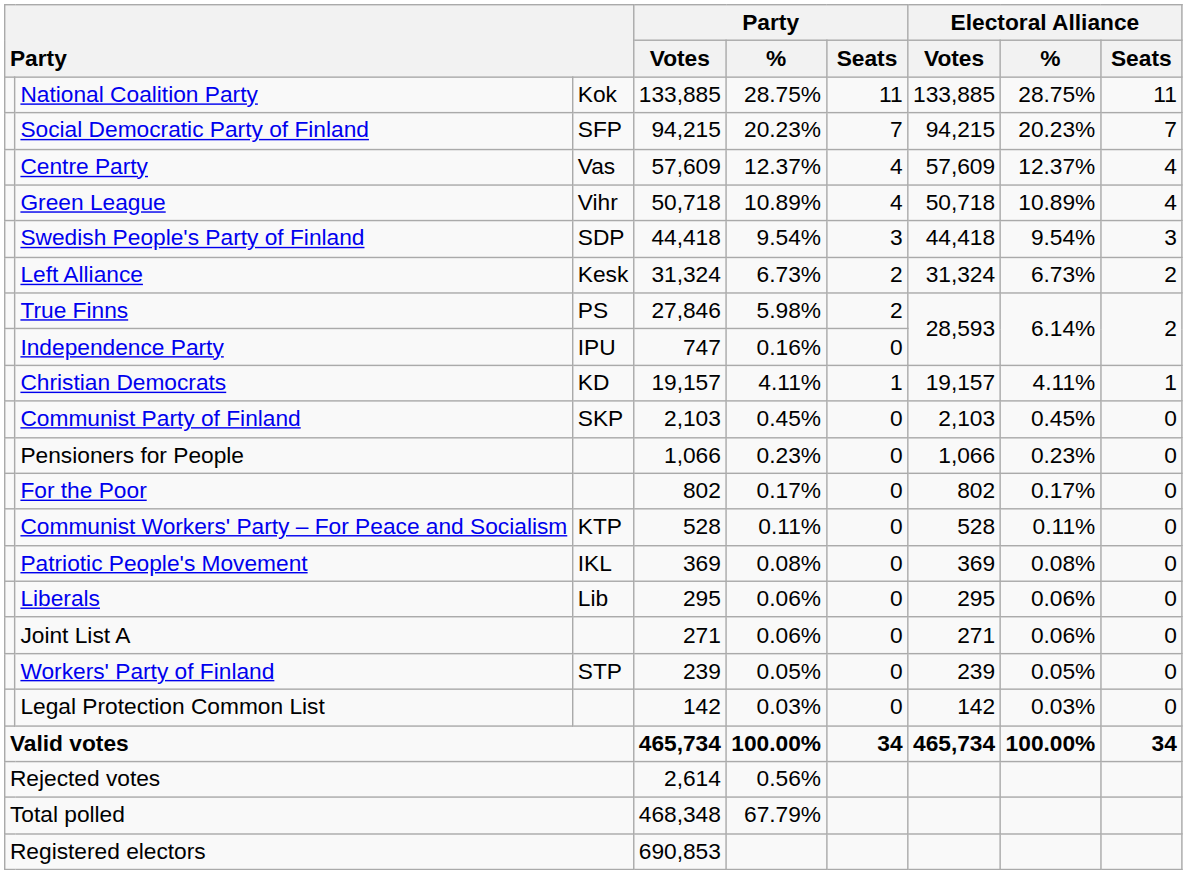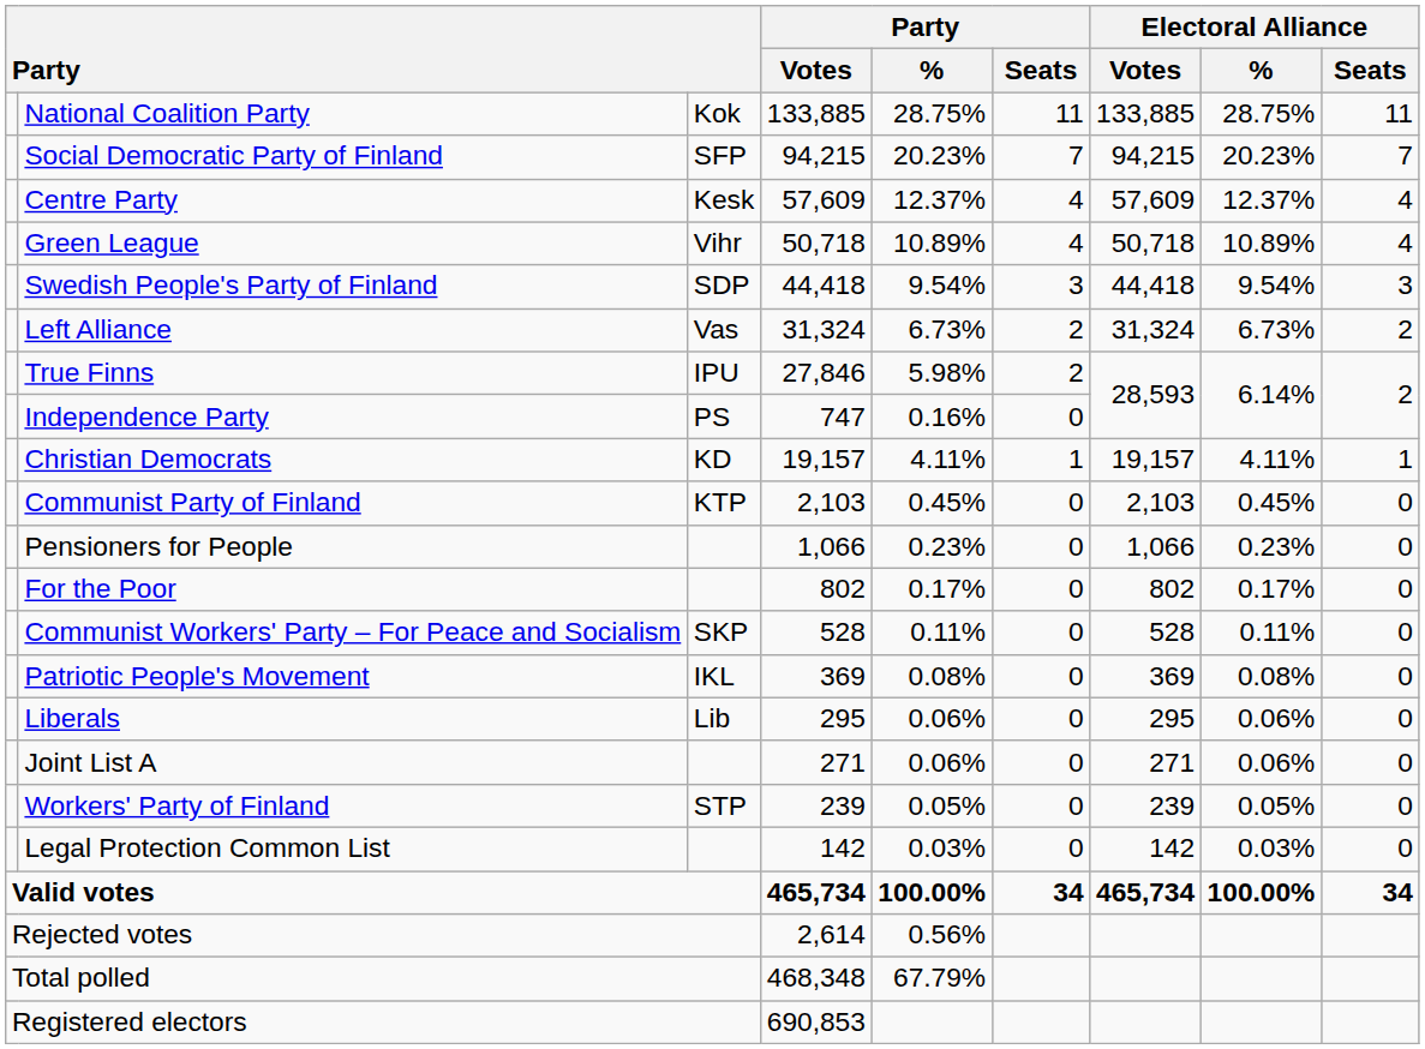 <table class="wikitable" border="1" style="text-align:right;">
 <tr>
 <th style="text-align:left;" valign=bottom rowspan=2 colspan=3>Party</th>
 <th colspan=3>Party</th>
 <th colspan=3>Electoral Alliance</th>
 </tr>
 <tr>
 <th align=center valign=bottom width="50">Votes</th>
 <th align=center valign=bottom width="50">%</th>
 <th align=center valign=bottom width="50">Seats</th>
 <th align=center valign=bottom width="50">Votes</th>
 <th align=center valign=bottom width="50">%</th>
 <th align=center valign=bottom width="50">Seats</th>
 </tr>
 <tr>
 <td></td>
 <td align=left><a href='#'>National Coalition Party</a></td>
 <td align=left>Kok</td>
 <td>133,885</td>
 <td>28.75%</td>
 <td>11</td>
 <td>133,885</td>
 <td>28.75%</td>
 <td>11</td>
 </tr>
 <tr>
 <td></td>
 <td align=left style="white-space: nowrap;"><a href='#'>Social Democratic Party of Finland</a></td>
 <td align=left>SFP</td>
 <td>94,215</td>
 <td>20.23%</td>
 <td>7</td>
 <td>94,215</td>
 <td>20.23%</td>
 <td>7</td>
 </tr>
 <tr>
 <td></td>
 <td align=left><a href='#'>Centre Party</a></td>
-<td align=left>Vas</td>
+<td align=left>Kesk</td>
 <td>57,609</td>
 <td>12.37%</td>
 <td>4</td>
 <td>57,609</td>
 <td>12.37%</td>
 <td>4</td>
 </tr>
 <tr>
 <td></td>
 <td align=left><a href='#'>Green League</a></td>
 <td align=left>Vihr</td>
 <td>50,718</td>
 <td>10.89%</td>
 <td>4</td>
 <td>50,718</td>
 <td>10.89%</td>
 <td>4</td>
 </tr>
 <tr>
 <td></td>
 <td align=left><a href='#'>Swedish People's Party of Finland</a></td>
 <td align=left>SDP</td>
 <td>44,418</td>
 <td>9.54%</td>
 <td>3</td>
 <td>44,418</td>
 <td>9.54%</td>
 <td>3</td>
 </tr>
 <tr>
 <td></td>
 <td align=left><a href='#'>Left Alliance</a></td>
-<td align=left>Kesk</td>
+<td align=left>Vas</td>
 <td>31,324</td>
 <td>6.73%</td>
 <td>2</td>
 <td>31,324</td>
 <td>6.73%</td>
 <td>2</td>
 </tr>
 <tr>
 <td></td>
 <td align=left><a href='#'>True Finns</a></td>
-<td align=left>PS</td>
+<td align=left>IPU</td>
 <td>27,846</td>
 <td>5.98%</td>
 <td>2</td>
 <td rowspan=2>28,593</td>
 <td rowspan=2>6.14%</td>
 <td rowspan=2>2</td>
 </tr>
 <tr>
 <td></td>
 <td align=left><a href='#'>Independence Party</a></td>
-<td align=left>IPU</td>
+<td align=left>PS</td>
 <td>747</td>
 <td>0.16%</td>
 <td>0</td>
 </tr>
 <tr>
 <td></td>
 <td align=left><a href='#'>Christian Democrats</a></td>
 <td align=left>KD</td>
 <td>19,157</td>
 <td>4.11%</td>
 <td>1</td>
 <td>19,157</td>
 <td>4.11%</td>
 <td>1</td>
 </tr>
 <tr>
 <td></td>
 <td align=left><a href='#'>Communist Party of Finland</a></td>
-<td align=left>SKP</td>
+<td align=left>KTP</td>
 <td>2,103</td>
 <td>0.45%</td>
 <td>0</td>
 <td>2,103</td>
 <td>0.45%</td>
 <td>0</td>
 </tr>
 <tr>
 <td></td>
 <td align=left>Pensioners for People</td>
 <td align=left></td>
 <td>1,066</td>
 <td>0.23%</td>
 <td>0</td>
 <td>1,066</td>
 <td>0.23%</td>
 <td>0</td>
 </tr>
 <tr>
 <td></td>
 <td align=left><a href='#'>For the Poor</a></td>
 <td align=left></td>
 <td>802</td>
 <td>0.17%</td>
 <td>0</td>
 <td>802</td>
 <td>0.17%</td>
 <td>0</td>
 </tr>
 <tr>
 <td></td>
 <td align=left><a href='#'>Communist Workers' Party – For Peace and Socialism</a></td>
-<td align=left>KTP</td>
+<td align=left>SKP</td>
 <td>528</td>
 <td>0.11%</td>
 <td>0</td>
 <td>528</td>
 <td>0.11%</td>
 <td>0</td>
 </tr>
 <tr>
 <td></td>
 <td align=left><a href='#'>Patriotic People's Movement</a></td>
 <td align=left>IKL</td>
 <td>369</td>
 <td>0.08%</td>
 <td>0</td>
 <td>369</td>
 <td>0.08%</td>
 <td>0</td>
 </tr>
 <tr>
 <td></td>
 <td align=left><a href='#'>Liberals</a></td>
 <td align=left>Lib</td>
 <td>295</td>
 <td>0.06%</td>
 <td>0</td>
 <td>295</td>
 <td>0.06%</td>
 <td>0</td>
 </tr>
 <tr>
 <td></td>
 <td align=left>Joint List A</td>
 <td align=left></td>
 <td>271</td>
 <td>0.06%</td>
 <td>0</td>
 <td>271</td>
 <td>0.06%</td>
 <td>0</td>
 </tr>
 <tr>
 <td></td>
 <td align=left><a href='#'>Workers' Party of Finland</a></td>
 <td align=left>STP</td>
 <td>239</td>
 <td>0.05%</td>
 <td>0</td>
 <td>239</td>
 <td>0.05%</td>
 <td>0</td>
 </tr>
 <tr>
 <td></td>
 <td align=left>Legal Protection Common List</td>
 <td align=left></td>
 <td>142</td>
 <td>0.03%</td>
 <td>0</td>
 <td>142</td>
 <td>0.03%</td>
 <td>0</td>
 </tr>
 <tr style="font-weight:bold">
 <td align=left colspan=3>Valid votes</td>
 <td>465,734</td>
 <td>100.00%</td>
 <td>34</td>
 <td>465,734</td>
 <td>100.00%</td>
 <td>34</td>
 </tr>
 <tr>
 <td align=left colspan=3>Rejected votes</td>
 <td>2,614</td>
 <td>0.56%</td>
 <td></td>
 <td></td>
 <td></td>
 <td></td>
 </tr>
 <tr>
 <td align=left colspan=3>Total polled</td>
 <td>468,348</td>
 <td>67.79%</td>
 <td></td>
 <td></td>
 <td></td>
 <td></td>
 </tr>
 <tr>
 <td align=left colspan=3>Registered electors</td>
 <td>690,853</td>
 <td></td>
 <td></td>
 <td></td>
 <td></td>
 <td></td>
 </tr>
 </table>
